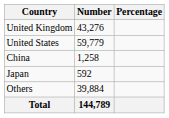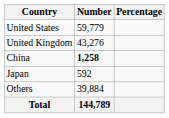 <table class="wikitable sortable">
 <tr>
 <th>Country</th>
 <th>Number</th>
 <th>Percentage</th>
 </tr>
 <tr>
+<td>United States</td>
+<td>59,779</td>
+<td></td>
+</tr>
+<tr>
 <td>United Kingdom</td>
 <td>43,276</td>
 <td></td>
 </tr>
 <tr>
-<td>United States</td>
-<td>59,779</td>
-<td></td>
-</tr>
-<tr>
 <td>China</td>
-<td>1,258</td>
+<td><strong>1,258</strong></td>
 <td></td>
 </tr>
 <tr>
 <td>Japan</td>
 <td>592</td>
 <td></td>
 </tr>
 <tr>
 <td>Others</td>
 <td>39,884</td>
 <td></td>
 </tr>
 <tr>
 <th>Total</th>
 <th>144,789</th>
 <th></th>
 </tr>
 </table>
